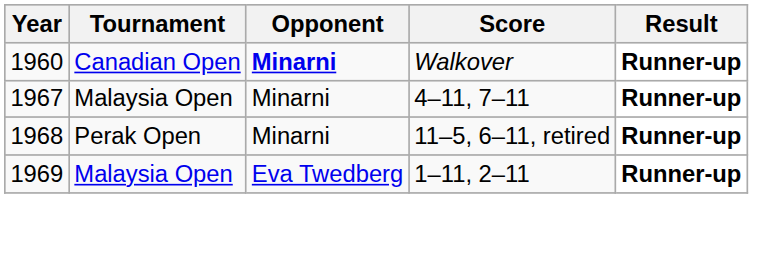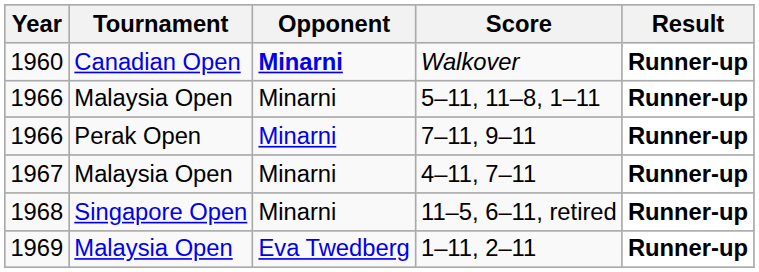 <table class="sortable wikitable" style="font-size: 90%;">
 <tr>
 <th>Year</th>
 <th>Tournament</th>
 <th>Opponent</th>
 <th>Score</th>
 <th>Result</th>
 </tr>
 <tr>
 <td align="center">1960</td>
 <td align="left"><a href='#'>Canadian Open</a></td>
 <td align="left"><strong> <a href='#'>Minarni</a></strong></td>
 <td align="left"><em>Walkover</em></td>
 <td style="text-align:left; background:white"> <strong>Runner-up</strong></td>
 </tr>
 <tr>
+<td align="center">1966</td>
+<td align="left">Malaysia Open</td>
+<td align="left"> Minarni</td>
+<td align="left">5–11, 11–8, 1–11</td>
+<td style="text-align:left; background:white"> <strong>Runner-up</strong></td>
+</tr>
+<tr>
+<td align="center">1966</td>
+<td align="left">Perak Open</td>
+<td align="left"> <a href='#'>Minarni</a></td>
+<td align="left">7–11, 9–11</td>
+<td style="text-align:left; background:white"> <strong>Runner-up</strong></td>
+</tr>
+<tr>
 <td align="center">1967</td>
 <td align="left">Malaysia Open</td>
 <td align="left"> Minarni</td>
 <td align="left">4–11, 7–11</td>
 <td style="text-align:left; background:white"> <strong>Runner-up</strong></td>
 </tr>
 <tr>
 <td align="center">1968</td>
-<td align="left">Perak Open</td>
+<td align="left"><a href='#'>Singapore Open</a></td>
 <td align="left"> Minarni</td>
 <td align="left">11–5, 6–11, retired</td>
 <td style="text-align:left; background:white"> <strong>Runner-up</strong></td>
 </tr>
 <tr>
 <td align="center">1969</td>
 <td align="left"><a href='#'>Malaysia Open</a></td>
 <td align="left"> <a href='#'>Eva Twedberg</a></td>
 <td align="left">1–11, 2–11</td>
 <td style="text-align:left; background:white"> <strong>Runner-up</strong></td>
 </tr>
 </table>
